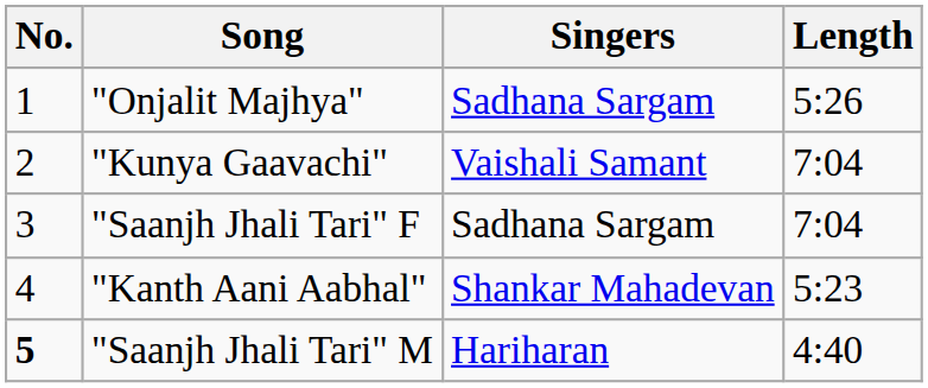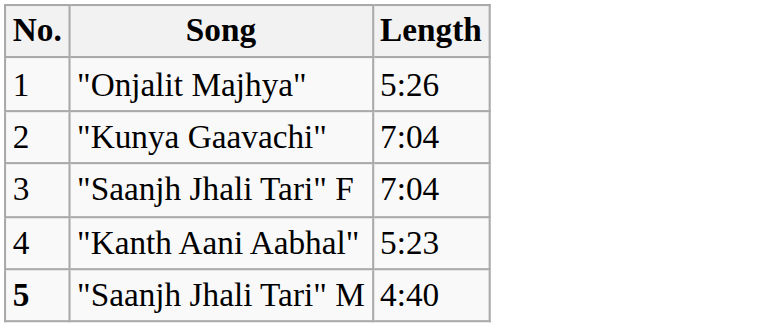 <table class="wikitable">
 <tr>
 <th>No.</th>
 <th>Song</th>
-<th>Singers</th>
 <th>Length</th>
 </tr>
 <tr>
 <td>1</td>
 <td>"Onjalit Majhya"</td>
-<td><a href='#'>Sadhana Sargam</a></td>
 <td>5:26</td>
 </tr>
 <tr>
 <td>2</td>
 <td>"Kunya Gaavachi"</td>
-<td><a href='#'>Vaishali Samant</a></td>
 <td>7:04</td>
 </tr>
 <tr>
 <td>3</td>
 <td>"Saanjh Jhali Tari" F</td>
-<td>Sadhana Sargam</td>
 <td>7:04</td>
 </tr>
 <tr>
 <td>4</td>
 <td>"Kanth Aani Aabhal"</td>
-<td><a href='#'>Shankar Mahadevan</a></td>
 <td>5:23</td>
 </tr>
 <tr>
 <td><strong>5</strong></td>
 <td>"Saanjh Jhali Tari" M</td>
-<td><a href='#'>Hariharan</a></td>
 <td>4:40</td>
 </tr>
 </table>
